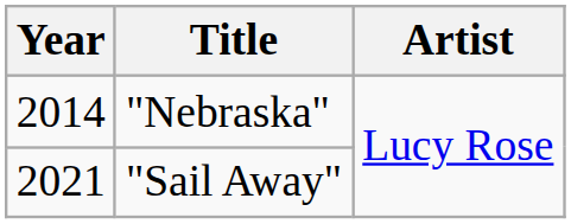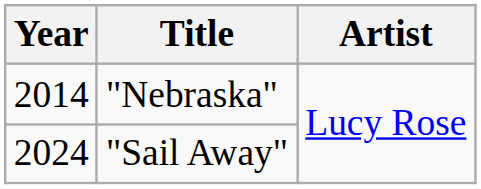 <table class = "wikitable sortable">
 <tr>
 <th>Year</th>
 <th>Title</th>
 <th>Artist</th>
 </tr>
 <tr>
 <td>2014</td>
 <td>"Nebraska"</td>
 <td rowspan=2><a href='#'>Lucy Rose</a></td>
 </tr>
 <tr>
-<td>2021</td>
+<td>2024</td>
 <td>"Sail Away"</td>
 </tr>
 </table>
